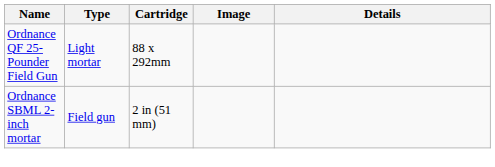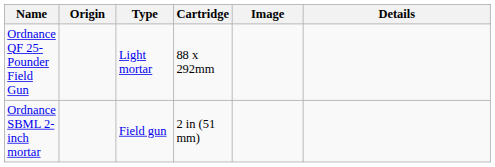 <table class="wikitable" style="margin:auto; width:100%;">
 <tr>
 <th style="text-align: center; width:11%;">Name</th>
+<th style="text-align: center; width:12%;">Origin</th>
 <th style="text-align: center; width:12%;">Type</th>
 <th style="text-align: center; width:10%;">Cartridge</th>
 <th style="text-align: center; width:15%;">Image</th>
 <th style="text-align: center; width:40%;">Details</th>
 </tr>
 <tr>
 <td><a href='#'>Ordnance QF 25-Pounder Field Gun</a></td>
+<td></td>
 <td><a href='#'>Light mortar</a></td>
 <td>88 x 292mm</td>
 <td></td>
 <td></td>
 </tr>
 <tr>
 <td><a href='#'>Ordnance SBML 2-inch mortar</a></td>
+<td></td>
 <td><a href='#'>Field gun</a></td>
 <td>2 in (51 mm)</td>
 <td></td>
 <td></td>
 </tr>
 </table>
